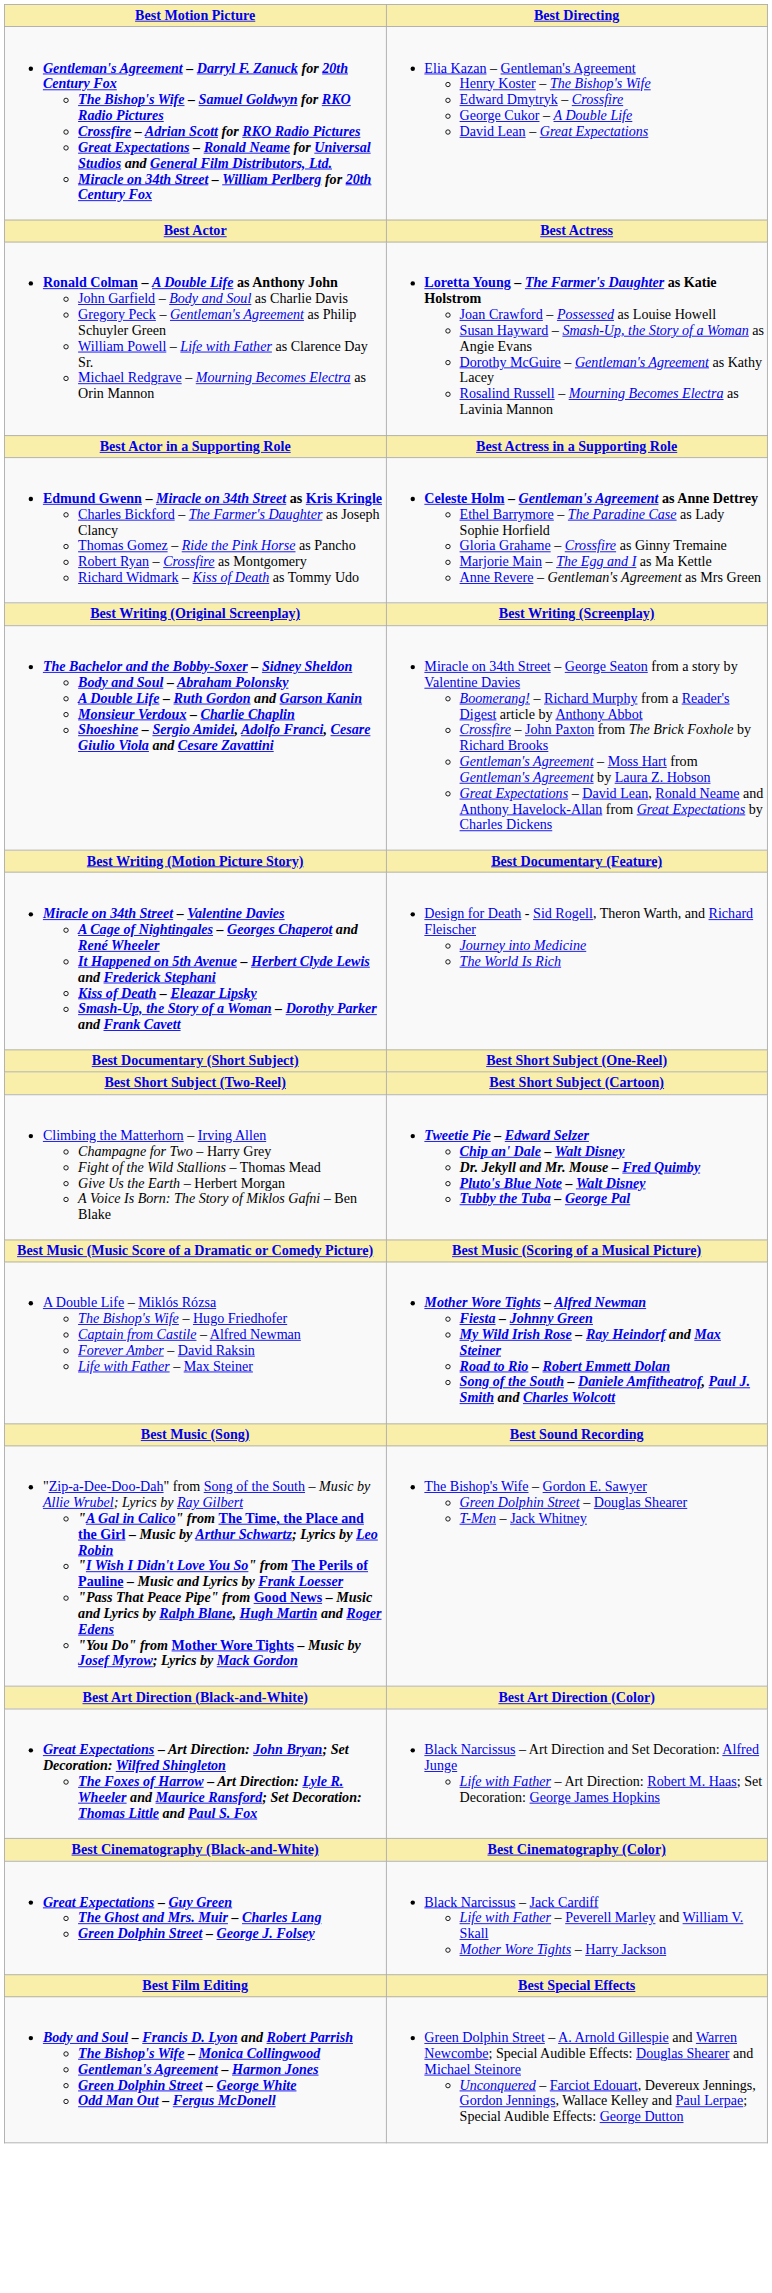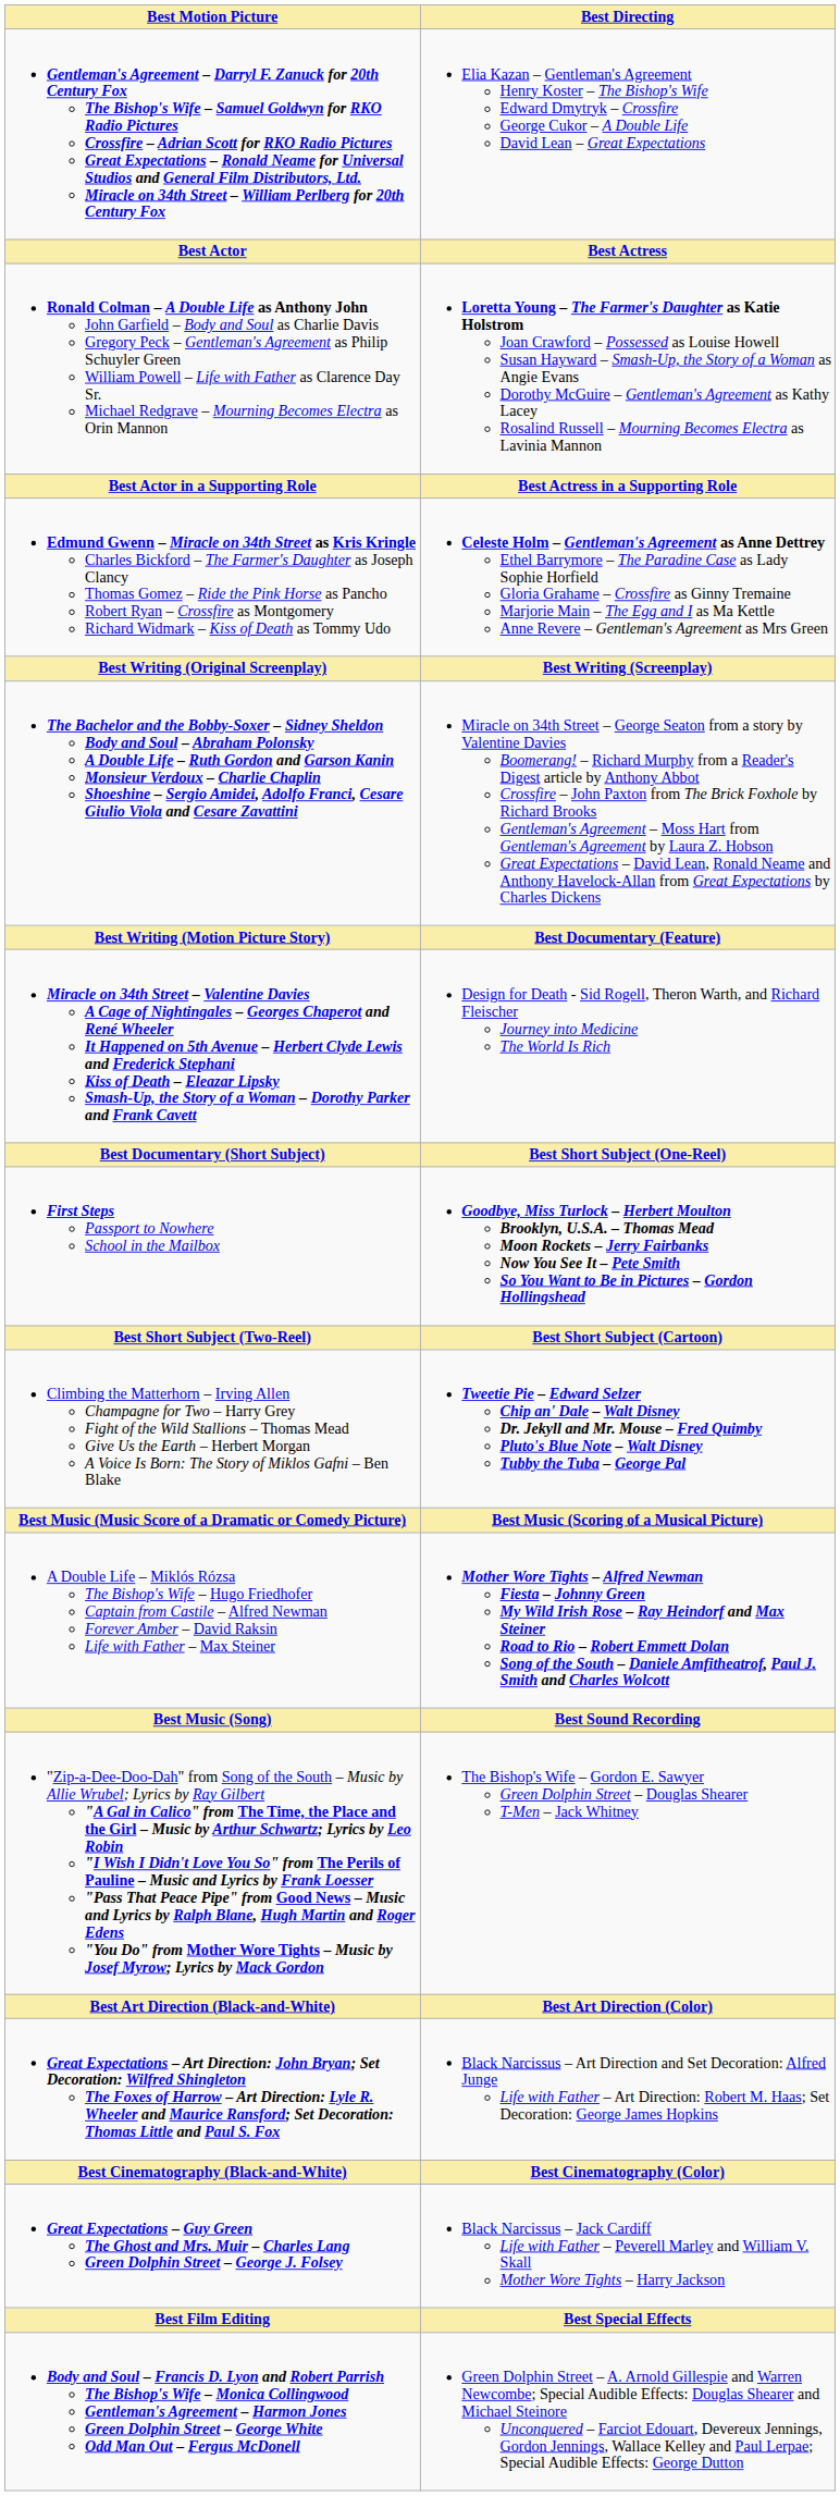 <table class=wikitable>
 <tr>
 <th style="background:#F9EFAA; width:50%"><a href='#'>Best Motion Picture</a></th>
 <th style="background:#F9EFAA; width:50%"><a href='#'>Best Directing</a></th>
 </tr>
 <tr>
 <td valign="top"><br><ul><li><strong><em><a href='#'>Gentleman's Agreement</a> – <em><a href='#'>Darryl F. Zanuck</a> for <a href='#'>20th Century Fox</a><strong><ul><li></em><a href='#'>The Bishop's Wife</a><em> – <a href='#'>Samuel Goldwyn</a> for <a href='#'>RKO Radio Pictures</a></li><li></em><a href='#'>Crossfire</a><em> – <a href='#'>Adrian Scott</a> for <a href='#'>RKO Radio Pictures</a></li><li></em><a href='#'>Great Expectations</a><em> – <a href='#'>Ronald Neame</a> for <a href='#'>Universal Studios</a> and <a href='#'>General Film Distributors, Ltd.</a></li><li></em><a href='#'>Miracle on 34th Street</a><em> – <a href='#'>William Perlberg</a> for <a href='#'>20th Century Fox</a></li></ul></li></ul></td>
 <td valign="top"><br><ul><li></strong><a href='#'>Elia Kazan</a> – </em><a href='#'>Gentleman's Agreement</a></em></strong><ul><li><a href='#'>Henry Koster</a> – <em><a href='#'>The Bishop's Wife</a></em></li><li><a href='#'>Edward Dmytryk</a> – <em><a href='#'>Crossfire</a></em></li><li><a href='#'>George Cukor</a> – <em><a href='#'>A Double Life</a></em></li><li><a href='#'>David Lean</a> – <em><a href='#'>Great Expectations</a></em></li></ul></li></ul></td>
 </tr>
 <tr>
 <th style="background:#F9EFAA"><a href='#'>Best Actor</a></th>
 <th style="background:#F9EFAA"><a href='#'>Best Actress</a></th>
 </tr>
 <tr>
 <td valign="top"><br><ul><li><strong><a href='#'>Ronald Colman</a> – <em><a href='#'>A Double Life</a></em> as Anthony John</strong><ul><li><a href='#'>John Garfield</a> – <em><a href='#'>Body and Soul</a></em> as Charlie Davis</li><li><a href='#'>Gregory Peck</a> – <em><a href='#'>Gentleman's Agreement</a></em> as Philip Schuyler Green</li><li><a href='#'>William Powell</a> – <em><a href='#'>Life with Father</a></em> as Clarence Day Sr.</li><li><a href='#'>Michael Redgrave</a> – <em><a href='#'>Mourning Becomes Electra</a></em> as Orin Mannon</li></ul></li></ul></td>
 <td valign="top"><br><ul><li><strong><a href='#'>Loretta Young</a> – <em><a href='#'>The Farmer's Daughter</a></em> as Katie Holstrom</strong><ul><li><a href='#'>Joan Crawford</a> – <em><a href='#'>Possessed</a></em> as Louise Howell</li><li><a href='#'>Susan Hayward</a> – <em><a href='#'>Smash-Up, the Story of a Woman</a></em> as Angie Evans</li><li><a href='#'>Dorothy McGuire</a> – <em><a href='#'>Gentleman's Agreement</a></em> as Kathy Lacey</li><li><a href='#'>Rosalind Russell</a> – <em><a href='#'>Mourning Becomes Electra</a></em> as Lavinia Mannon</li></ul></li></ul></td>
 </tr>
 <tr>
 <th style="background:#F9EFAA"><a href='#'>Best Actor in a Supporting Role</a></th>
 <th style="background:#F9EFAA"><a href='#'>Best Actress in a Supporting Role</a></th>
 </tr>
 <tr>
 <td valign="top"><br><ul><li><strong><a href='#'>Edmund Gwenn</a> – <em><a href='#'>Miracle on 34th Street</a></em> as <a href='#'>Kris Kringle</a></strong><ul><li><a href='#'>Charles Bickford</a> – <em><a href='#'>The Farmer's Daughter</a></em> as Joseph Clancy</li><li><a href='#'>Thomas Gomez</a> – <em><a href='#'>Ride the Pink Horse</a></em> as Pancho</li><li><a href='#'>Robert Ryan</a> – <em><a href='#'>Crossfire</a></em> as Montgomery</li><li><a href='#'>Richard Widmark</a> – <em><a href='#'>Kiss of Death</a></em> as Tommy Udo</li></ul></li></ul></td>
 <td valign="top"><br><ul><li><strong><a href='#'>Celeste Holm</a> – <em><a href='#'>Gentleman's Agreement</a></em> as Anne Dettrey</strong><ul><li><a href='#'>Ethel Barrymore</a> – <em><a href='#'>The Paradine Case</a></em> as Lady Sophie Horfield</li><li><a href='#'>Gloria Grahame</a> – <em><a href='#'>Crossfire</a></em> as Ginny Tremaine</li><li><a href='#'>Marjorie Main</a> – <em><a href='#'>The Egg and I</a></em> as Ma Kettle</li><li><a href='#'>Anne Revere</a> – <em>Gentleman's Agreement</em> as Mrs Green</li></ul></li></ul></td>
 </tr>
 <tr>
 <th style="background:#F9EFAA"><a href='#'>Best Writing (Original Screenplay)</a></th>
 <th style="background:#F9EFAA"><a href='#'>Best Writing (Screenplay)</a></th>
 </tr>
 <tr>
 <td valign="top"><br><ul><li><strong><em><a href='#'>The Bachelor and the Bobby-Soxer</a><em> – <a href='#'>Sidney Sheldon</a><strong><ul><li></em><a href='#'>Body and Soul</a><em> – <a href='#'>Abraham Polonsky</a></li><li></em><a href='#'>A Double Life</a><em> – <a href='#'>Ruth Gordon</a> and <a href='#'>Garson Kanin</a></li><li></em><a href='#'>Monsieur Verdoux</a><em> – <a href='#'>Charlie Chaplin</a></li><li></em><a href='#'>Shoeshine</a><em> – <a href='#'>Sergio Amidei</a>, <a href='#'>Adolfo Franci</a>, <a href='#'>Cesare Giulio Viola</a> and <a href='#'>Cesare Zavattini</a></li></ul></li></ul></td>
 <td valign="top"><br><ul><li></em></strong><a href='#'>Miracle on 34th Street</a></em> – <a href='#'>George Seaton</a> from a story by <a href='#'>Valentine Davies</a></strong><ul><li><em><a href='#'>Boomerang!</a></em> – <a href='#'>Richard Murphy</a> from a <a href='#'>Reader's Digest</a> article by <a href='#'>Anthony Abbot</a></li><li><em><a href='#'>Crossfire</a></em> – <a href='#'>John Paxton</a> from <em>The Brick Foxhole</em> by <a href='#'>Richard Brooks</a></li><li><em><a href='#'>Gentleman's Agreement</a></em> – <a href='#'>Moss Hart</a> from <em><a href='#'>Gentleman's Agreement</a></em>  by <a href='#'>Laura Z. Hobson</a></li><li><em><a href='#'>Great Expectations</a></em> – <a href='#'>David Lean</a>, <a href='#'>Ronald Neame</a> and <a href='#'>Anthony Havelock-Allan</a> from <em><a href='#'>Great Expectations</a></em> by <a href='#'>Charles Dickens</a></li></ul></li></ul></td>
 </tr>
 <tr>
 <th style="background:#F9EFAA"><a href='#'>Best Writing (Motion Picture Story)</a></th>
 <th style="background:#F9EFAA"><a href='#'>Best Documentary (Feature)</a></th>
 </tr>
 <tr>
 <td valign="top"><br><ul><li><strong><em><a href='#'>Miracle on 34th Street</a><em> – <a href='#'>Valentine Davies</a><strong><ul><li></em><a href='#'>A Cage of Nightingales</a><em> – <a href='#'>Georges Chaperot</a> and <a href='#'>René Wheeler</a></li><li></em><a href='#'>It Happened on 5th Avenue</a><em> – <a href='#'>Herbert Clyde Lewis</a> and <a href='#'>Frederick Stephani</a></li><li></em><a href='#'>Kiss of Death</a><em> – <a href='#'>Eleazar Lipsky</a></li><li></em><a href='#'>Smash-Up, the Story of a Woman</a><em> – <a href='#'>Dorothy Parker</a> and <a href='#'>Frank Cavett</a></li></ul></li></ul></td>
 <td valign="top"><br><ul><li></em></strong><a href='#'>Design for Death</a></em> - <a href='#'>Sid Rogell</a>, Theron Warth, and <a href='#'>Richard Fleischer</a></strong><ul><li><em><a href='#'>Journey into Medicine</a></em></li><li><em><a href='#'>The World Is Rich</a></em></li></ul></li></ul></td>
 </tr>
 <tr>
 <th style="background:#F9EFAA"><a href='#'>Best Documentary (Short Subject)</a></th>
 <th style="background:#F9EFAA"><a href='#'>Best Short Subject (One-Reel)</a></th>
+</tr>
+<tr>
+<td valign="top"><br><ul><li><strong><em><a href='#'>First Steps</a></em></strong><ul><li><em><a href='#'>Passport to Nowhere</a></em></li><li><em><a href='#'>School in the Mailbox</a></em></li></ul></li></ul></td>
+<td valign="top"><br><ul><li><strong><em><a href='#'>Goodbye, Miss Turlock</a><em> – <a href='#'>Herbert Moulton</a><strong><ul><li></em>Brooklyn, U.S.A.<em> – Thomas Mead</li><li></em>Moon Rockets<em> – <a href='#'>Jerry Fairbanks</a></li><li></em>Now You See It<em> – <a href='#'>Pete Smith</a></li><li></em><a href='#'>So You Want to Be in Pictures</a><em> – <a href='#'>Gordon Hollingshead</a></li></ul></li></ul></td>
 </tr>
 <tr>
 <th style="background:#F9EFAA"><a href='#'>Best Short Subject (Two-Reel)</a></th>
 <th style="background:#F9EFAA"><a href='#'>Best Short Subject (Cartoon)</a></th>
 </tr>
 <tr>
 <td valign="top"><br><ul><li></em></strong><a href='#'>Climbing the Matterhorn</a></em> – <a href='#'>Irving Allen</a></strong><ul><li><em>Champagne for Two</em> – Harry Grey</li><li><em>Fight of the Wild Stallions</em> – Thomas Mead</li><li><em>Give Us the Earth</em> – Herbert Morgan</li><li><em>A Voice Is Born: The Story of Miklos Gafni</em> – Ben Blake</li></ul></li></ul></td>
 <td valign="top"><br><ul><li><strong><em><a href='#'>Tweetie Pie</a><em> – <a href='#'>Edward Selzer</a><strong><ul><li></em><a href='#'>Chip an' Dale</a><em> – <a href='#'>Walt Disney</a></li><li></em>Dr. Jekyll and Mr. Mouse<em> – <a href='#'>Fred Quimby</a></li><li></em><a href='#'>Pluto's Blue Note</a><em> – <a href='#'>Walt Disney</a></li><li></em><a href='#'>Tubby the Tuba</a><em> – <a href='#'>George Pal</a></li></ul></li></ul></td>
 </tr>
 <tr>
 <th style="background:#F9EFAA"><a href='#'>Best Music (Music Score of a Dramatic or Comedy Picture)</a></th>
 <th style="background:#F9EFAA"><a href='#'>Best Music (Scoring of a Musical Picture)</a></th>
 </tr>
 <tr>
 <td valign="top"><br><ul><li></em></strong><a href='#'>A Double Life</a></em> – <a href='#'>Miklós Rózsa</a></strong><ul><li><em><a href='#'>The Bishop's Wife</a></em> – <a href='#'>Hugo Friedhofer</a></li><li><em><a href='#'>Captain from Castile</a></em> – <a href='#'>Alfred Newman</a></li><li><em><a href='#'>Forever Amber</a></em> – <a href='#'>David Raksin</a></li><li><em><a href='#'>Life with Father</a></em> – <a href='#'>Max Steiner</a></li></ul></li></ul></td>
 <td valign="top"><br><ul><li><strong><em><a href='#'>Mother Wore Tights</a><em> – <a href='#'>Alfred Newman</a><strong><ul><li></em><a href='#'>Fiesta</a><em> – <a href='#'>Johnny Green</a></li><li></em><a href='#'>My Wild Irish Rose</a><em> – <a href='#'>Ray Heindorf</a> and <a href='#'>Max Steiner</a></li><li></em><a href='#'>Road to Rio</a><em> – <a href='#'>Robert Emmett Dolan</a></li><li></em><a href='#'>Song of the South</a><em> – <a href='#'>Daniele Amfitheatrof</a>, <a href='#'>Paul J. Smith</a> and <a href='#'>Charles Wolcott</a></li></ul></li></ul></td>
 </tr>
 <tr>
 <th style="background:#F9EFAA"><a href='#'>Best Music (Song)</a></th>
 <th style="background:#F9EFAA"><a href='#'>Best Sound Recording</a></th>
 </tr>
 <tr>
 <td valign="top"><br><ul><li></strong>"<a href='#'>Zip-a-Dee-Doo-Dah</a>" from </em><a href='#'>Song of the South</a><em> – Music by <a href='#'>Allie Wrubel</a>; Lyrics by <a href='#'>Ray Gilbert</a><strong><ul><li>"<a href='#'>A Gal in Calico</a>" from </em><a href='#'>The Time, the Place and the Girl</a><em> – Music by <a href='#'>Arthur Schwartz</a>; Lyrics by <a href='#'>Leo Robin</a></li><li>"<a href='#'>I Wish I Didn't Love You So</a>" from </em><a href='#'>The Perils of Pauline</a><em> – Music and Lyrics by <a href='#'>Frank Loesser</a></li><li>"Pass That Peace Pipe" from </em><a href='#'>Good News</a><em> – Music and Lyrics by <a href='#'>Ralph Blane</a>, <a href='#'>Hugh Martin</a> and <a href='#'>Roger Edens</a></li><li>"You Do" from </em><a href='#'>Mother Wore Tights</a><em> – Music by <a href='#'>Josef Myrow</a>; Lyrics by <a href='#'>Mack Gordon</a></li></ul></li></ul></td>
 <td valign="top"><br><ul><li></em></strong><a href='#'>The Bishop's Wife</a></em> – <a href='#'>Gordon E. Sawyer</a></strong><ul><li><em><a href='#'>Green Dolphin Street</a></em> – <a href='#'>Douglas Shearer</a></li><li><em><a href='#'>T-Men</a></em> – <a href='#'>Jack Whitney</a></li></ul></li></ul></td>
 </tr>
 <tr>
 <th style="background:#F9EFAA"><a href='#'>Best Art Direction (Black-and-White)</a></th>
 <th style="background:#F9EFAA"><a href='#'>Best Art Direction (Color)</a></th>
 </tr>
 <tr>
 <td valign="top"><br><ul><li><strong><em><a href='#'>Great Expectations</a><em> – Art Direction: <a href='#'>John Bryan</a>; Set Decoration: <a href='#'>Wilfred Shingleton</a><strong><ul><li></em><a href='#'>The Foxes of Harrow</a><em> – Art Direction: <a href='#'>Lyle R. Wheeler</a> and <a href='#'>Maurice Ransford</a>; Set Decoration: <a href='#'>Thomas Little</a> and <a href='#'>Paul S. Fox</a></li></ul></li></ul></td>
 <td valign="top"><br><ul><li></em></strong><a href='#'>Black Narcissus</a></em> – Art Direction and Set Decoration: <a href='#'>Alfred Junge</a></strong><ul><li><em><a href='#'>Life with Father</a></em> – Art Direction: <a href='#'>Robert M. Haas</a>; Set Decoration: <a href='#'>George James Hopkins</a></li></ul></li></ul></td>
 </tr>
 <tr>
 <th style="background:#F9EFAA"><a href='#'>Best Cinematography (Black-and-White)</a></th>
 <th style="background:#F9EFAA"><a href='#'>Best Cinematography (Color)</a></th>
 </tr>
 <tr>
 <td valign="top"><br><ul><li><strong><em><a href='#'>Great Expectations</a><em> – <a href='#'>Guy Green</a><strong><ul><li></em><a href='#'>The Ghost and Mrs. Muir</a><em> – <a href='#'>Charles Lang</a></li><li></em><a href='#'>Green Dolphin Street</a><em> – <a href='#'>George J. Folsey</a></li></ul></li></ul></td>
 <td valign="top"><br><ul><li></em></strong><a href='#'>Black Narcissus</a></em> – <a href='#'>Jack Cardiff</a></strong><ul><li><em><a href='#'>Life with Father</a></em> – <a href='#'>Peverell Marley</a> and <a href='#'>William V. Skall</a></li><li><em><a href='#'>Mother Wore Tights</a></em> – <a href='#'>Harry Jackson</a></li></ul></li></ul></td>
 </tr>
 <tr>
 <th style="background:#F9EFAA"><a href='#'>Best Film Editing</a></th>
 <th style="background:#F9EFAA"><a href='#'>Best Special Effects</a></th>
 </tr>
 <tr>
 <td valign="top"><br><ul><li><strong><em><a href='#'>Body and Soul</a><em> – <a href='#'>Francis D. Lyon</a> and <a href='#'>Robert Parrish</a><strong><ul><li></em><a href='#'>The Bishop's Wife</a><em> – <a href='#'>Monica Collingwood</a></li><li></em><a href='#'>Gentleman's Agreement</a><em> – <a href='#'>Harmon Jones</a></li><li></em><a href='#'>Green Dolphin Street</a><em> – <a href='#'>George White</a></li><li></em><a href='#'>Odd Man Out</a><em> – <a href='#'>Fergus McDonell</a></li></ul></li></ul></td>
 <td valign="top"><br><ul><li></em></strong><a href='#'>Green Dolphin Street</a></em> – <a href='#'>A. Arnold Gillespie</a> and <a href='#'>Warren Newcombe</a>; Special Audible Effects: <a href='#'>Douglas Shearer</a> and <a href='#'>Michael Steinore</a></strong><ul><li><em><a href='#'>Unconquered</a></em> – <a href='#'>Farciot Edouart</a>, Devereux Jennings, <a href='#'>Gordon Jennings</a>, Wallace Kelley and <a href='#'>Paul Lerpae</a>; Special Audible Effects: <a href='#'>George Dutton</a></li></ul></li></ul></td>
 </tr>
 </table>
